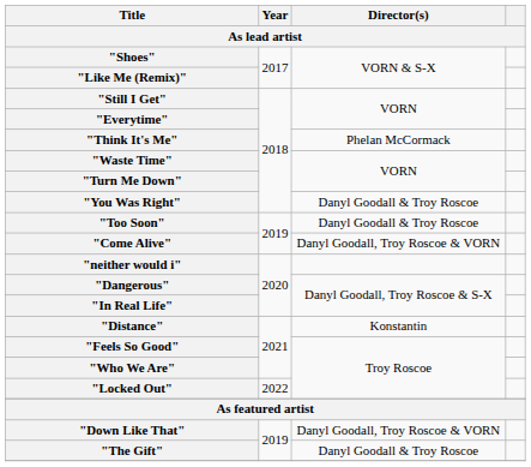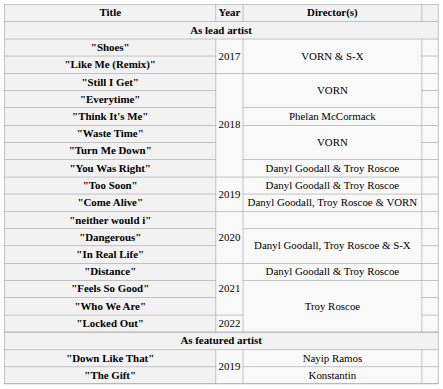 <table class="wikitable plainrowheaders" style="text-align:center;">
 <tr>
 <th scope="col" style="width:19em;">Title</th>
 <th scope="col" style="width:1em;">Year</th>
 <th scope="col" style="width:16em;">Director(s)</th>
 <th scope="col" style="width:1em;"></th>
 </tr>
 <tr>
 <th scope="col" colspan="4">As lead artist</th>
 </tr>
 <tr>
 <th scope="row">"Shoes"</th>
 <td rowspan="2">2017</td>
 <td rowspan="2">VORN & S-X</td>
 <td></td>
 </tr>
 <tr>
 <th scope="row">"Like Me (Remix)"</th>
 <td></td>
 </tr>
 <tr>
 <th scope="row">"Still I Get"</th>
 <td rowspan="6">2018</td>
 <td rowspan="2">VORN</td>
 <td></td>
 </tr>
 <tr>
 <th scope="row">"Everytime"</th>
 <td></td>
 </tr>
 <tr>
 <th scope="row">"Think It's Me"</th>
 <td>Phelan McCormack</td>
 <td></td>
 </tr>
 <tr>
 <th scope="row">"Waste Time"</th>
 <td rowspan="2">VORN</td>
 <td></td>
 </tr>
 <tr>
 <th scope="row">"Turn Me Down"</th>
 <td></td>
 </tr>
 <tr>
 <th scope="row">"You Was Right"</th>
 <td>Danyl Goodall & Troy Roscoe</td>
 <td></td>
 </tr>
 <tr>
 <th scope="row">"Too Soon"</th>
 <td rowspan="2">2019</td>
 <td>Danyl Goodall & Troy Roscoe</td>
 <td></td>
 </tr>
 <tr>
 <th scope="row">"Come Alive"</th>
 <td>Danyl Goodall, Troy Roscoe & VORN</td>
 <td></td>
 </tr>
 <tr>
 <th scope="row">"neither would i"</th>
 <td rowspan="3">2020</td>
 <td></td>
 <td></td>
 </tr>
 <tr>
 <th scope="row">"Dangerous"</th>
 <td rowspan="2">Danyl Goodall, Troy Roscoe & S-X</td>
 <td></td>
 </tr>
 <tr>
 <th scope="row">"In Real Life"</th>
 <td></td>
 </tr>
 <tr>
 <th scope="row">"Distance"<br></th>
 <td rowspan="3">2021</td>
-<td>Konstantin</td>
+<td>Danyl Goodall & Troy Roscoe</td>
 <td></td>
 </tr>
 <tr>
 <th scope="row">"Feels So Good"</th>
 <td rowspan="3">Troy Roscoe</td>
 <td></td>
 </tr>
 <tr>
 <th scope="row">"Who We Are"</th>
 <td></td>
 </tr>
 <tr>
 <th scope="row">"Locked Out"<br></th>
 <td rowspan="1">2022</td>
 <td></td>
 </tr>
 <tr>
 </tr>
 <tr>
 <th scope="col" colspan="4">As featured artist</th>
 </tr>
 <tr>
 <th scope="row">"Down Like That"<br></th>
 <td rowspan="2">2019</td>
-<td>Danyl Goodall, Troy Roscoe & VORN</td>
+<td>Nayip Ramos</td>
 <td></td>
 </tr>
 <tr>
 <th scope="row">"The Gift"<br></th>
-<td>Danyl Goodall & Troy Roscoe</td>
+<td>Konstantin</td>
 <td></td>
 </tr>
 <tr>
 </tr>
 </table>
